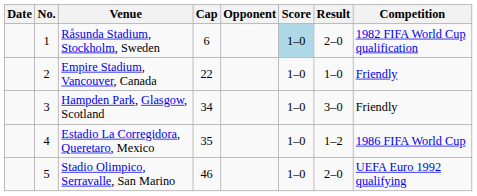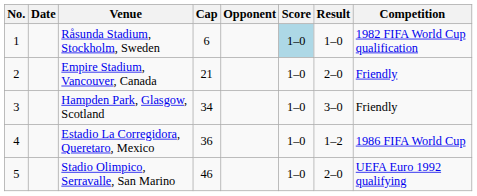 <table class="wikitable sortable">
 <tr>
+<th scope="col">No.</th>
 <th scope="col" data-sort-type="date">Date</th>
-<th scope="col">No.</th>
 <th scope="col">Venue</th>
 <th scope="col">Cap</th>
 <th scope="col">Opponent</th>
 <th scope="col">Score</th>
 <th scope="col">Result</th>
 <th scope="col">Competition</th>
 </tr>
 <tr>
+<td style="text-align:center">1</td>
 <td></td>
-<td style="text-align:center">1</td>
 <td><a href='#'>Råsunda Stadium</a>, <a href='#'>Stockholm</a>, Sweden</td>
 <td style="text-align:center">6</td>
 <td></td>
 <td style="background: lightblue; text-align:center">1–0</td>
-<td style="text-align:center">2–0</td>
+<td style="text-align:center">1–0</td>
 <td><a href='#'>1982 FIFA World Cup qualification</a></td>
 </tr>
 <tr>
+<td style="text-align:center">2</td>
 <td></td>
-<td style="text-align:center">2</td>
 <td><a href='#'>Empire Stadium</a>, <a href='#'>Vancouver</a>, Canada</td>
-<td style="text-align:center">22</td>
+<td style="text-align:center">21</td>
 <td></td>
 <td style="text-align:center">1–0</td>
-<td style="text-align:center">1–0</td>
+<td style="text-align:center">2–0</td>
 <td><a href='#'>Friendly</a></td>
 </tr>
 <tr>
+<td style="text-align:center">3</td>
 <td></td>
-<td style="text-align:center">3</td>
 <td><a href='#'>Hampden Park</a>, <a href='#'>Glasgow</a>, Scotland</td>
 <td style="text-align:center">34</td>
 <td></td>
 <td style="text-align:center">1–0</td>
 <td style="text-align:center">3–0</td>
 <td>Friendly</td>
 </tr>
 <tr>
+<td style="text-align:center">4</td>
 <td></td>
-<td style="text-align:center">4</td>
 <td><a href='#'>Estadio La Corregidora</a>, <a href='#'>Queretaro</a>, Mexico</td>
-<td style="text-align:center">35</td>
+<td style="text-align:center">36</td>
 <td></td>
 <td style="text-align:center">1–0</td>
 <td style="text-align:center">1–2</td>
 <td><a href='#'>1986 FIFA World Cup</a></td>
 </tr>
 <tr>
+<td style="text-align:center">5</td>
 <td></td>
-<td style="text-align:center">5</td>
 <td><a href='#'>Stadio Olimpico</a>, <a href='#'>Serravalle</a>, San Marino</td>
 <td style="text-align:center">46</td>
 <td></td>
 <td style="text-align:center">1–0</td>
 <td style="text-align:center">2–0</td>
 <td><a href='#'>UEFA Euro 1992 qualifying</a></td>
 </tr>
 </table>
